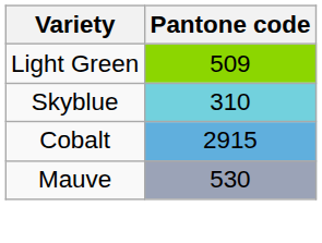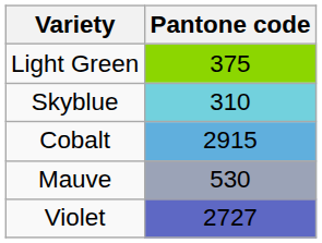 <table class="wikitable" style="text-align:center" align="right">
 <tr>
 <th>Variety</th>
 <th>Pantone code</th>
 </tr>
 <tr>
 <td>Light Green</td>
-<td style="background: #8CD600;">509</td>
+<td style="background: #8CD600;">375</td>
 </tr>
 <tr>
 <td>Skyblue</td>
 <td style="background: #72D1DD;">310</td>
 </tr>
 <tr>
 <td>Cobalt</td>
 <td style="background: #60AFDD;">2915</td>
 </tr>
 <tr>
 <td>Mauve</td>
 <td style="background: #9BA3B7;">530</td>
 </tr>
+<tr>
+<td>Violet</td>
+<td style="background: #5E68C4;">2727</td>
+</tr>
 </table>
